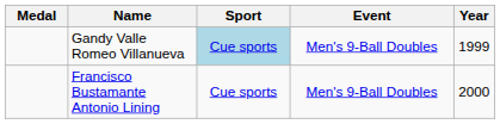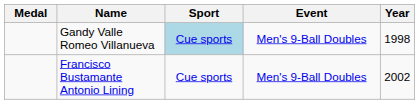 <table class="wikitable"  style="font-size:100%;  text-align:center;">
 <tr>
 <th width="65">Medal</th>
 <th width="140">Name</th>
 <th width="100">Sport</th>
 <th width="180">Event</th>
 <th width="40">Year</th>
 </tr>
 <tr>
 <td></td>
 <td align=left>Gandy Valle<br>Romeo Villanueva</td>
 <td style="background: lightblue;"><a href='#'>Cue sports</a></td>
 <td><a href='#'>Men's 9-Ball Doubles</a></td>
-<td>1999</td>
+<td>1998</td>
 </tr>
 <tr>
 <td></td>
 <td align=left><a href='#'>Francisco Bustamante</a><br><a href='#'>Antonio Lining</a></td>
 <td><a href='#'>Cue sports</a></td>
 <td><a href='#'>Men's 9-Ball Doubles</a></td>
-<td>2000</td>
+<td>2002</td>
 </tr>
 </table>
